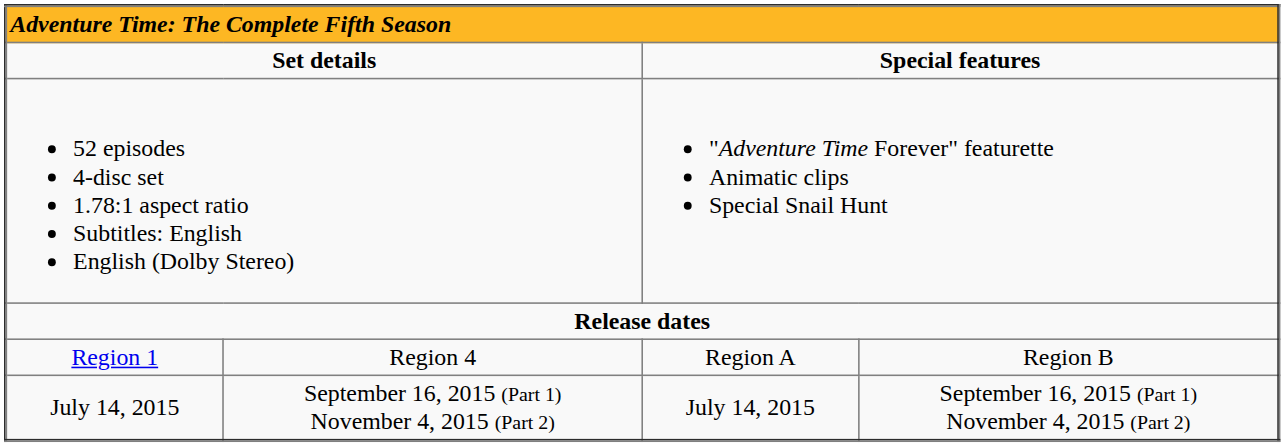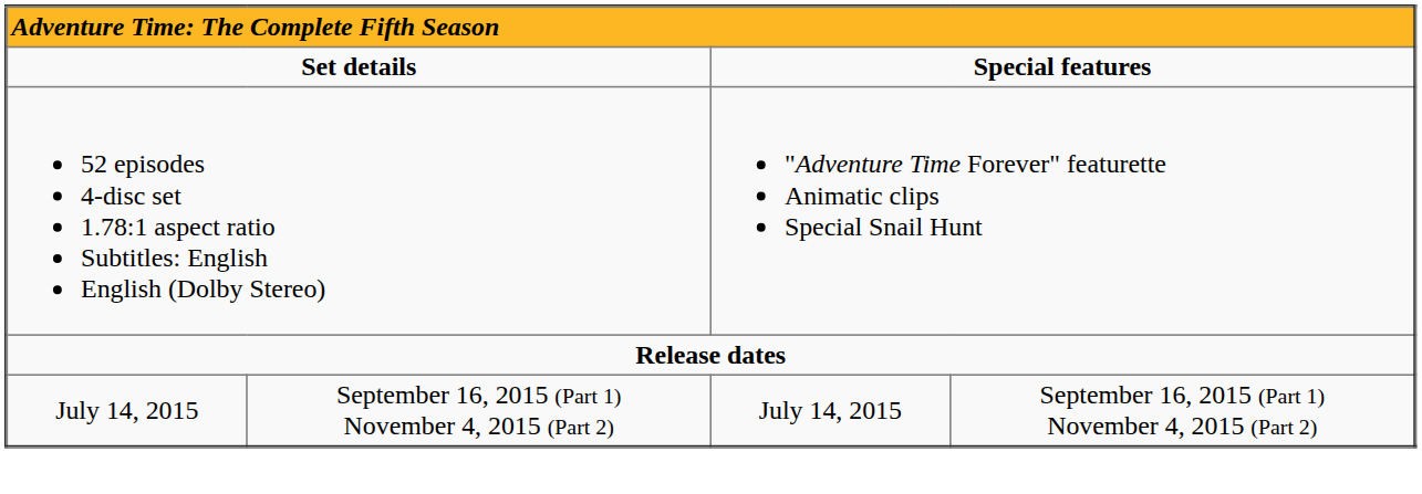 <table border="2" cellpadding="2" cellspacing="0" style="margin: 0 1em 0 0; background: #f9f9f9; border: c00 #aaa solid; border-collapse: collapse; font-size: 95%;">
 <tr style="background:#FDB723; color:black;">
 <td colspan="4"><strong><em>Adventure Time: The Complete Fifth Season</em></strong></td>
 </tr>
 <tr valign="top">
 <td align="center" width="400" colspan="2"><strong>Set details</strong></td>
 <td align="center" width="400" colspan="2"><strong>Special features</strong></td>
 </tr>
 <tr valign="top">
 <td colspan="2" align="left" width="200"><br><ul><li>52 episodes</li><li>4-disc set</li><li>1.78:1 aspect ratio</li><li>Subtitles: English</li><li>English (Dolby Stereo)</li></ul></td>
 <td colspan="2" align="left" width="200"><br><ul><li>"<em>Adventure Time</em> Forever" featurette</li><li>Animatic clips</li><li>Special Snail Hunt</li></ul></td>
 </tr>
 <tr>
 <td colspan="4" align="center"><strong>Release dates</strong></td>
 </tr>
 <tr>
-<td align="center"><a href='#'>Region 1</a></td>
-<td align="center">Region 4</td>
-<td align="center">Region A</td>
-<td align="center">Region B</td>
-</tr>
-<tr>
 <td align="center">July 14, 2015</td>
 <td align="center">September 16, 2015 <small>(Part 1)</small><br>November 4, 2015 <small>(Part 2)</small></td>
 <td align="center">July 14, 2015</td>
 <td align="center">September 16, 2015 <small>(Part 1)</small><br>November 4, 2015 <small>(Part 2)</small></td>
 </tr>
 </table>
